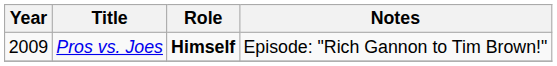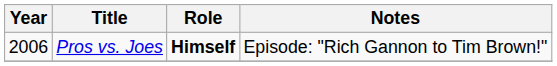 <table class="wikitable sortable plainrowheaders">
 <tr>
 <th>Year</th>
 <th>Title</th>
 <th>Role</th>
 <th class="unsortable">Notes</th>
 </tr>
 <tr>
-<td>2009</td>
+<td>2006</td>
 <td><em><a href='#'>Pros vs. Joes</a></em></td>
 <td><strong>Himself</strong></td>
 <td>Episode: "Rich Gannon to Tim Brown!"</td>
 </tr>
 <tr>
 </tr>
 </table>
